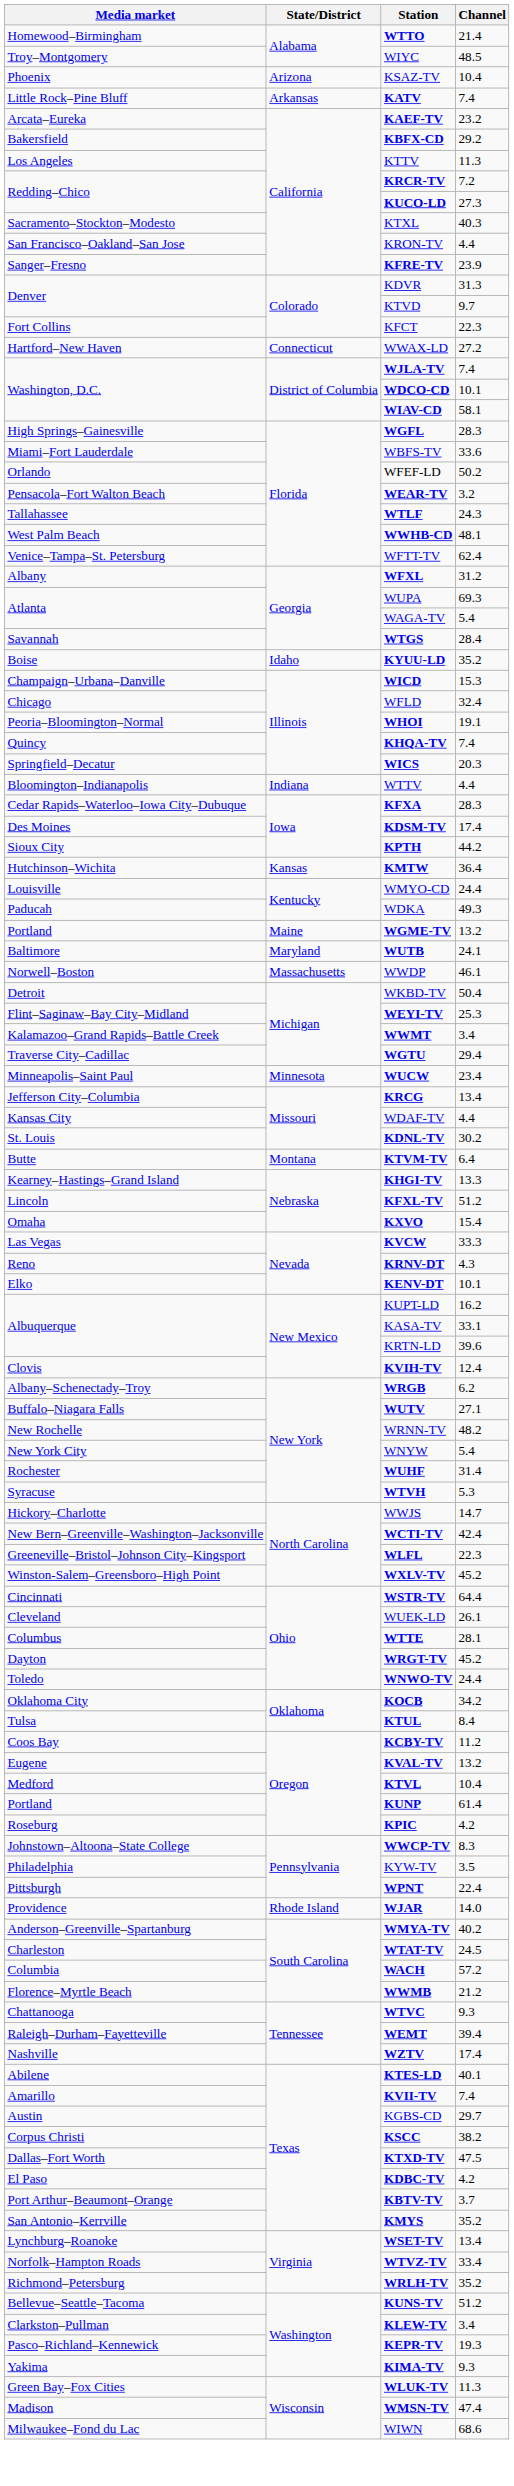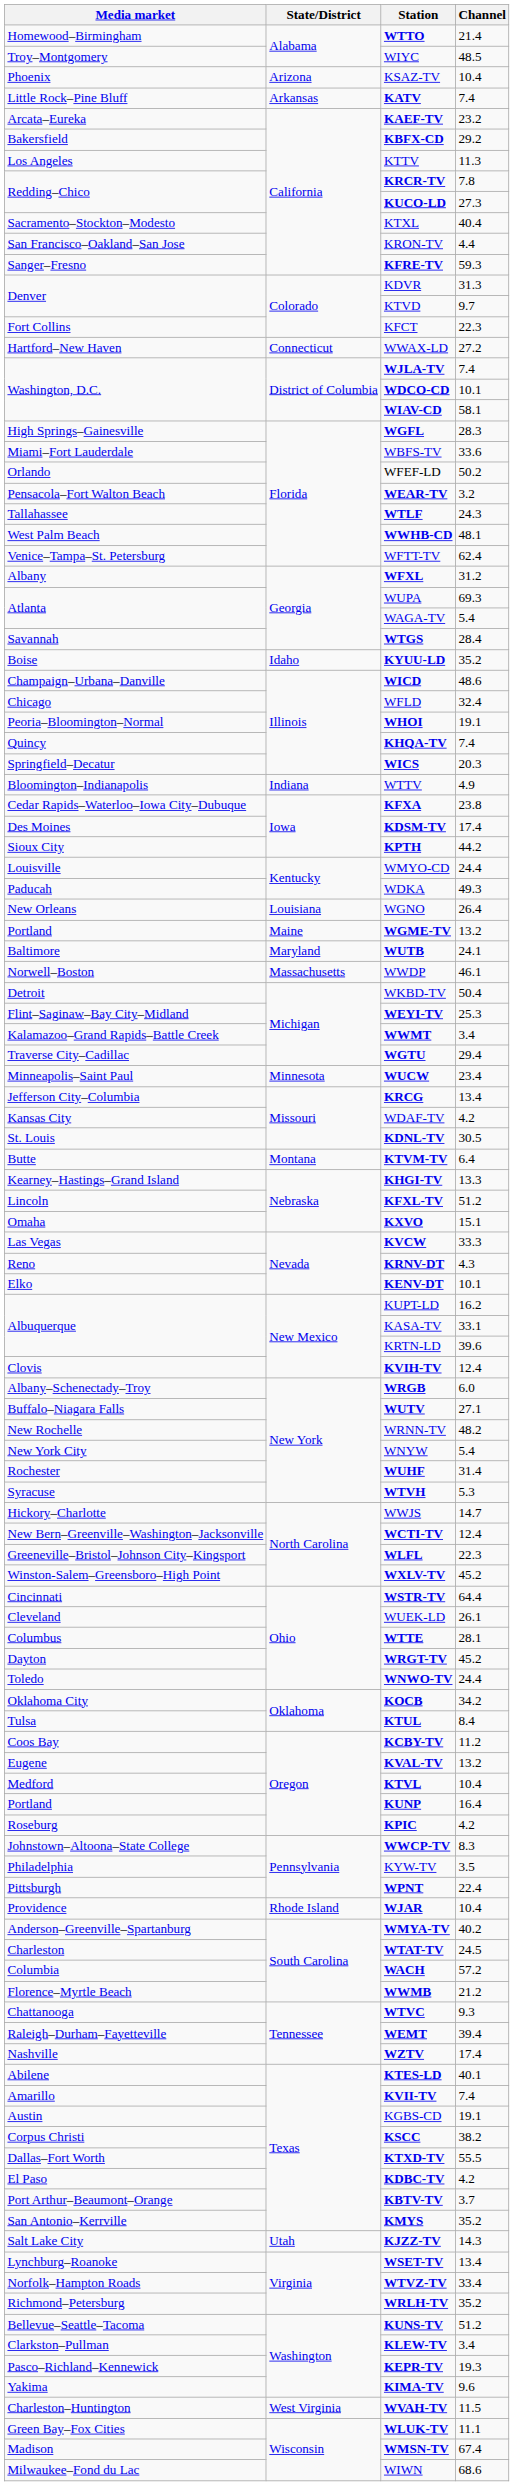 <table class="wikitable sortable">
 <tr>
 <th scope="col"><a href='#'>Media market</a></th>
 <th scope="col">State/District</th>
 <th scope="col">Station</th>
 <th scope="col">Channel</th>
 </tr>
 <tr>
 <td><a href='#'>Homewood</a>–<a href='#'>Birmingham</a></td>
 <td rowspan="2"><a href='#'>Alabama</a></td>
 <td scope="row"><strong><a href='#'>WTTO</a></strong></td>
 <td>21.4</td>
 </tr>
 <tr>
 <td><a href='#'>Troy</a>–<a href='#'>Montgomery</a></td>
 <td scope="row"><a href='#'>WIYC</a></td>
 <td>48.5</td>
 </tr>
 <tr>
 <td><a href='#'>Phoenix</a></td>
 <td><a href='#'>Arizona</a></td>
 <td scope="row"><a href='#'>KSAZ-TV</a></td>
 <td>10.4</td>
 </tr>
 <tr>
 <td><a href='#'>Little Rock</a>–<a href='#'>Pine Bluff</a></td>
 <td><a href='#'>Arkansas</a></td>
 <td scope="row"><strong><a href='#'>KATV</a></strong></td>
 <td>7.4</td>
 </tr>
 <tr>
 <td><a href='#'>Arcata</a>–<a href='#'>Eureka</a></td>
 <td rowspan="8"><a href='#'>California</a></td>
 <td scope="row"><strong><a href='#'>KAEF-TV</a></strong></td>
 <td>23.2</td>
 </tr>
 <tr>
 <td><a href='#'>Bakersfield</a></td>
 <td scope="row"><strong><a href='#'>KBFX-CD</a></strong></td>
 <td>29.2</td>
 </tr>
 <tr>
 <td><a href='#'>Los Angeles</a></td>
 <td scope="row"><a href='#'>KTTV</a></td>
 <td>11.3</td>
 </tr>
 <tr>
 <td rowspan="2"><a href='#'>Redding</a>–<a href='#'>Chico</a></td>
 <td scope="row"><strong><a href='#'>KRCR-TV</a></strong></td>
-<td>7.2</td>
+<td>7.8</td>
 </tr>
 <tr>
 <td scope="row"><strong><a href='#'>KUCO-LD</a></strong></td>
 <td>27.3</td>
 </tr>
 <tr>
 <td><a href='#'>Sacramento</a>–<a href='#'>Stockton</a>–<a href='#'>Modesto</a></td>
 <td scope="row"><a href='#'>KTXL</a></td>
-<td>40.3</td>
+<td>40.4</td>
 </tr>
 <tr>
 <td><a href='#'>San Francisco</a>–<a href='#'>Oakland</a>–<a href='#'>San Jose</a></td>
 <td scope="row"><a href='#'>KRON-TV</a></td>
 <td>4.4</td>
 </tr>
 <tr>
 <td><a href='#'>Sanger</a>–<a href='#'>Fresno</a></td>
 <td scope="row"><strong><a href='#'>KFRE-TV</a></strong></td>
-<td>23.9</td>
+<td>59.3</td>
 </tr>
 <tr>
 <td rowspan="2"><a href='#'>Denver</a></td>
 <td rowspan="3"><a href='#'>Colorado</a></td>
 <td scope="row"><a href='#'>KDVR</a></td>
 <td>31.3</td>
 </tr>
 <tr>
 <td scope="row"><a href='#'>KTVD</a></td>
 <td>9.7</td>
 </tr>
 <tr>
 <td><a href='#'>Fort Collins</a></td>
 <td scope="row"><a href='#'>KFCT</a></td>
 <td>22.3</td>
 </tr>
 <tr>
 <td><a href='#'>Hartford</a>–<a href='#'>New Haven</a></td>
 <td><a href='#'>Connecticut</a></td>
 <td scope="row"><a href='#'>WWAX-LD</a></td>
 <td>27.2</td>
 </tr>
 <tr>
 <td rowspan="3"><a href='#'>Washington, D.C.</a></td>
 <td rowspan="3"><a href='#'>District of Columbia</a></td>
 <td scope="row"><strong><a href='#'>WJLA-TV</a></strong></td>
 <td>7.4</td>
 </tr>
 <tr>
 <td scope="row"><strong><a href='#'>WDCO-CD</a></strong></td>
 <td>10.1</td>
 </tr>
 <tr>
 <td scope="row"><strong><a href='#'>WIAV-CD</a></strong></td>
 <td>58.1</td>
 </tr>
 <tr>
 <td><a href='#'>High Springs</a>–<a href='#'>Gainesville</a></td>
 <td rowspan="7"><a href='#'>Florida</a></td>
 <td scope="row"><strong><a href='#'>WGFL</a></strong></td>
 <td>28.3</td>
 </tr>
 <tr>
 <td><a href='#'>Miami</a>–<a href='#'>Fort Lauderdale</a></td>
 <td scope="row"><a href='#'>WBFS-TV</a></td>
 <td>33.6</td>
 </tr>
 <tr>
 <td><a href='#'>Orlando</a></td>
 <td scope="row">WFEF-LD</td>
 <td>50.2</td>
 </tr>
 <tr>
 <td><a href='#'>Pensacola</a>–<a href='#'>Fort Walton Beach</a></td>
 <td scope="row"><strong><a href='#'>WEAR-TV</a></strong></td>
 <td>3.2</td>
 </tr>
 <tr>
 <td><a href='#'>Tallahassee</a></td>
 <td scope="row"><strong><a href='#'>WTLF</a></strong></td>
 <td>24.3</td>
 </tr>
 <tr>
 <td><a href='#'>West Palm Beach</a></td>
 <td scope="row"><strong><a href='#'>WWHB-CD</a></strong></td>
 <td>48.1</td>
 </tr>
 <tr>
 <td><a href='#'>Venice</a>–<a href='#'>Tampa</a>–<a href='#'>St. Petersburg</a></td>
 <td scope="row"><a href='#'>WFTT-TV</a></td>
 <td>62.4</td>
 </tr>
 <tr>
 <td><a href='#'>Albany</a></td>
 <td rowspan="4"><a href='#'>Georgia</a></td>
 <td scope="row"><strong><a href='#'>WFXL</a></strong></td>
 <td>31.2</td>
 </tr>
 <tr>
 <td rowspan="2"><a href='#'>Atlanta</a></td>
 <td scope="row"><a href='#'>WUPA</a></td>
 <td>69.3</td>
 </tr>
 <tr>
 <td scope="row"><a href='#'>WAGA-TV</a></td>
 <td>5.4</td>
 </tr>
 <tr>
 <td><a href='#'>Savannah</a></td>
 <td scope="row"><strong><a href='#'>WTGS</a></strong></td>
 <td>28.4</td>
 </tr>
 <tr>
 <td><a href='#'>Boise</a></td>
 <td><a href='#'>Idaho</a></td>
 <td scope="row"><strong><a href='#'>KYUU-LD</a></strong></td>
 <td>35.2</td>
 </tr>
 <tr>
 <td><a href='#'>Champaign</a>–<a href='#'>Urbana</a>–<a href='#'>Danville</a></td>
 <td rowspan="5"><a href='#'>Illinois</a></td>
 <td scope="row"><a href='#'><strong>WICD</strong></a></td>
-<td>15.3</td>
+<td>48.6</td>
 </tr>
 <tr>
 <td><a href='#'>Chicago</a></td>
 <td scope="row"><a href='#'>WFLD</a></td>
 <td>32.4</td>
 </tr>
 <tr>
 <td><a href='#'>Peoria</a>–<a href='#'>Bloomington</a>–<a href='#'>Normal</a></td>
 <td scope="row"><a href='#'><strong>WHOI</strong></a></td>
 <td>19.1</td>
 </tr>
 <tr>
 <td><a href='#'>Quincy</a></td>
 <td scope="row"><strong><a href='#'>KHQA-TV</a></strong></td>
 <td>7.4</td>
 </tr>
 <tr>
 <td><a href='#'>Springfield</a>–<a href='#'>Decatur</a></td>
 <td scope="row"><strong><a href='#'>WICS</a></strong></td>
 <td>20.3</td>
 </tr>
 <tr>
 <td><a href='#'>Bloomington</a>–<a href='#'>Indianapolis</a></td>
 <td><a href='#'>Indiana</a></td>
 <td scope="row"><a href='#'>WTTV</a></td>
-<td>4.4</td>
+<td>4.9</td>
 </tr>
 <tr>
 <td><a href='#'>Cedar Rapids</a>–<a href='#'>Waterloo</a>–<a href='#'>Iowa City</a>–<a href='#'>Dubuque</a></td>
 <td rowspan="3"><a href='#'>Iowa</a></td>
 <td scope="row"><strong><a href='#'>KFXA</a></strong></td>
-<td>28.3</td>
+<td>23.8</td>
 </tr>
 <tr>
 <td><a href='#'>Des Moines</a></td>
 <td scope="row"><strong><a href='#'>KDSM-TV</a></strong></td>
 <td>17.4</td>
 </tr>
 <tr>
 <td><a href='#'>Sioux City</a></td>
 <td scope="row"><strong><a href='#'>KPTH</a></strong></td>
 <td>44.2</td>
 </tr>
 <tr>
-<td><a href='#'>Hutchinson</a>–<a href='#'>Wichita</a></td>
-<td><a href='#'>Kansas</a></td>
-<td scope="row"><strong><a href='#'>KMTW</a></strong></td>
-<td>36.4</td>
-</tr>
-<tr>
 <td><a href='#'>Louisville</a></td>
 <td rowspan="2"><a href='#'>Kentucky</a></td>
 <td scope="row"><a href='#'>WMYO-CD</a></td>
 <td>24.4</td>
 </tr>
 <tr>
 <td><a href='#'>Paducah</a></td>
 <td scope="row"><a href='#'>WDKA</a></td>
 <td>49.3</td>
+</tr>
+<tr>
+<td><a href='#'>New Orleans</a></td>
+<td><a href='#'>Louisiana</a></td>
+<td scope="row"><a href='#'>WGNO</a></td>
+<td>26.4</td>
 </tr>
 <tr>
 <td><a href='#'>Portland</a></td>
 <td><a href='#'>Maine</a></td>
 <td scope="row"><strong><a href='#'>WGME-TV</a></strong></td>
 <td>13.2</td>
 </tr>
 <tr>
 <td><a href='#'>Baltimore</a></td>
 <td><a href='#'>Maryland</a></td>
 <td scope="row"><strong><a href='#'>WUTB</a></strong></td>
 <td>24.1</td>
 </tr>
 <tr>
 <td><a href='#'>Norwell</a>–<a href='#'>Boston</a></td>
 <td><a href='#'>Massachusetts</a></td>
 <td scope="row"><a href='#'>WWDP</a></td>
 <td>46.1</td>
 </tr>
 <tr>
 <td><a href='#'>Detroit</a></td>
 <td rowspan="4"><a href='#'>Michigan</a></td>
 <td scope="row"><a href='#'>WKBD-TV</a></td>
 <td>50.4</td>
 </tr>
 <tr>
 <td><a href='#'>Flint</a>–<a href='#'>Saginaw</a>–<a href='#'>Bay City</a>–<a href='#'>Midland</a></td>
 <td scope="row"><strong><a href='#'>WEYI-TV</a></strong></td>
 <td>25.3</td>
 </tr>
 <tr>
 <td><a href='#'>Kalamazoo</a>–<a href='#'>Grand Rapids</a>–<a href='#'>Battle Creek</a></td>
 <td scope="row"><strong><a href='#'>WWMT</a></strong></td>
 <td>3.4</td>
 </tr>
 <tr>
 <td><a href='#'>Traverse City</a>–<a href='#'>Cadillac</a></td>
 <td scope="row"><strong><a href='#'>WGTU</a></strong></td>
 <td>29.4</td>
 </tr>
 <tr>
 <td><a href='#'>Minneapolis</a>–<a href='#'>Saint Paul</a></td>
 <td><a href='#'>Minnesota</a></td>
 <td scope="row"><strong><a href='#'>WUCW</a></strong></td>
 <td>23.4</td>
 </tr>
 <tr>
 <td><a href='#'>Jefferson City</a>–<a href='#'>Columbia</a></td>
 <td rowspan="3"><a href='#'>Missouri</a></td>
 <td scope="row"><strong><a href='#'>KRCG</a></strong></td>
 <td>13.4</td>
 </tr>
 <tr>
 <td><a href='#'>Kansas City</a></td>
 <td scope="row"><a href='#'>WDAF-TV</a></td>
-<td>4.4</td>
+<td>4.2</td>
 </tr>
 <tr>
 <td><a href='#'>St. Louis</a></td>
 <td scope="row"><strong><a href='#'>KDNL-TV</a></strong></td>
-<td>30.2</td>
+<td>30.5</td>
 </tr>
 <tr>
 <td><a href='#'>Butte</a></td>
 <td><a href='#'>Montana</a></td>
 <td scope="row"><strong><a href='#'>KTVM-TV</a></strong></td>
 <td>6.4</td>
 </tr>
 <tr>
 <td><a href='#'>Kearney</a>–<a href='#'>Hastings</a>–<a href='#'>Grand Island</a></td>
 <td rowspan="3"><a href='#'>Nebraska</a></td>
 <td scope="row"><strong><a href='#'>KHGI-TV</a></strong></td>
 <td>13.3</td>
 </tr>
 <tr>
 <td><a href='#'>Lincoln</a></td>
 <td scope="row"><strong><a href='#'>KFXL-TV</a></strong></td>
 <td>51.2</td>
 </tr>
 <tr>
 <td><a href='#'>Omaha</a></td>
 <td scope="row"><strong><a href='#'>KXVO</a></strong></td>
-<td>15.4</td>
+<td>15.1</td>
 </tr>
 <tr>
 <td><a href='#'>Las Vegas</a></td>
 <td rowspan="3"><a href='#'>Nevada</a></td>
 <td scope="row"><strong><a href='#'>KVCW</a></strong></td>
 <td>33.3</td>
 </tr>
 <tr>
 <td><a href='#'>Reno</a></td>
 <td scope="row"><strong><a href='#'>KRNV-DT</a></strong></td>
 <td>4.3</td>
 </tr>
 <tr>
 <td><a href='#'>Elko</a></td>
 <td scope="row"><strong><a href='#'>KENV-DT</a></strong></td>
 <td>10.1</td>
 </tr>
 <tr>
 <td rowspan="3"><a href='#'>Albuquerque</a></td>
 <td rowspan="4"><a href='#'>New Mexico</a></td>
 <td scope="row"><a href='#'>KUPT-LD</a></td>
 <td>16.2</td>
 </tr>
 <tr>
 <td scope="row"><a href='#'>KASA-TV</a></td>
 <td>33.1</td>
 </tr>
 <tr>
 <td scope="row"><a href='#'>KRTN-LD</a></td>
 <td>39.6</td>
 </tr>
 <tr>
 <td><a href='#'>Clovis</a></td>
 <td scope="row"><strong><a href='#'>KVIH-TV</a></strong></td>
 <td>12.4</td>
 </tr>
 <tr>
 <td><a href='#'>Albany</a>–<a href='#'>Schenectady</a>–<a href='#'>Troy</a></td>
 <td rowspan="6"><a href='#'>New York</a></td>
 <td scope="row"><strong><a href='#'>WRGB</a></strong></td>
-<td>6.2</td>
+<td>6.0</td>
 </tr>
 <tr>
 <td><a href='#'>Buffalo</a>–<a href='#'>Niagara Falls</a></td>
 <td scope="row"><strong><a href='#'>WUTV</a></strong></td>
 <td>27.1</td>
 </tr>
 <tr>
 <td><a href='#'>New Rochelle</a></td>
 <td scope="row"><a href='#'>WRNN-TV</a></td>
 <td>48.2</td>
 </tr>
 <tr>
 <td><a href='#'>New York City</a></td>
 <td scope="row"><a href='#'>WNYW</a></td>
 <td>5.4</td>
 </tr>
 <tr>
 <td><a href='#'>Rochester</a></td>
 <td scope="row"><strong><a href='#'>WUHF</a></strong></td>
 <td>31.4</td>
 </tr>
 <tr>
 <td><a href='#'>Syracuse</a></td>
 <td scope="row"><strong><a href='#'>WTVH</a></strong></td>
 <td>5.3</td>
 </tr>
 <tr>
 <td><a href='#'>Hickory</a>–<a href='#'>Charlotte</a></td>
 <td rowspan="4"><a href='#'>North Carolina</a></td>
 <td scope="row"><a href='#'>WWJS</a></td>
 <td>14.7</td>
 </tr>
 <tr>
 <td><a href='#'>New Bern</a>–<a href='#'>Greenville</a>–<a href='#'>Washington</a>–<a href='#'>Jacksonville</a></td>
 <td scope="row"><strong><a href='#'>WCTI-TV</a></strong></td>
-<td>42.4</td>
+<td>12.4</td>
 </tr>
 <tr>
 <td><a href='#'>Greeneville</a>–<a href='#'>Bristol</a>–<a href='#'>Johnson City</a>–<a href='#'>Kingsport</a></td>
 <td scope="row"><strong><a href='#'>WLFL</a></strong></td>
 <td>22.3</td>
 </tr>
 <tr>
 <td><a href='#'>Winston-Salem</a>–<a href='#'>Greensboro</a>–<a href='#'>High Point</a></td>
 <td scope="row"><strong><a href='#'>WXLV-TV</a></strong></td>
 <td>45.2</td>
 </tr>
 <tr>
 <td><a href='#'>Cincinnati</a></td>
 <td rowspan="5"><a href='#'>Ohio</a></td>
 <td scope="row"><strong><a href='#'>WSTR-TV</a></strong></td>
 <td>64.4</td>
 </tr>
 <tr>
 <td><a href='#'>Cleveland</a></td>
 <td scope="row"><a href='#'>WUEK-LD</a></td>
 <td>26.1</td>
 </tr>
 <tr>
 <td><a href='#'>Columbus</a></td>
 <td scope="row"><strong><a href='#'>WTTE</a></strong></td>
 <td>28.1</td>
 </tr>
 <tr>
 <td><a href='#'>Dayton</a></td>
 <td scope="row"><strong><a href='#'>WRGT-TV</a></strong></td>
 <td>45.2</td>
 </tr>
 <tr>
 <td><a href='#'>Toledo</a></td>
 <td scope="row"><strong><a href='#'>WNWO-TV</a></strong></td>
 <td>24.4</td>
 </tr>
 <tr>
 <td><a href='#'>Oklahoma City</a></td>
 <td rowspan="2"><a href='#'>Oklahoma</a></td>
 <td scope="row"><strong><a href='#'>KOCB</a></strong></td>
 <td>34.2</td>
 </tr>
 <tr>
 <td><a href='#'>Tulsa</a></td>
 <td scope="row"><strong><a href='#'>KTUL</a></strong></td>
 <td>8.4</td>
 </tr>
 <tr>
 <td><a href='#'>Coos Bay</a></td>
 <td rowspan="5"><a href='#'>Oregon</a></td>
 <td scope="row"><strong><a href='#'>KCBY-TV</a></strong></td>
 <td>11.2</td>
 </tr>
 <tr>
 <td><a href='#'>Eugene</a></td>
 <td scope="row"><strong><a href='#'>KVAL-TV</a></strong></td>
 <td>13.2</td>
 </tr>
 <tr>
 <td><a href='#'>Medford</a></td>
 <td scope="row"><strong><a href='#'>KTVL</a></strong></td>
 <td>10.4</td>
 </tr>
 <tr>
 <td><a href='#'>Portland</a></td>
 <td scope="row"><strong><a href='#'>KUNP</a></strong></td>
-<td>61.4</td>
+<td>16.4</td>
 </tr>
 <tr>
 <td><a href='#'>Roseburg</a></td>
 <td scope="row"><strong><a href='#'>KPIC</a></strong></td>
 <td>4.2</td>
 </tr>
 <tr>
 <td><a href='#'>Johnstown</a>–<a href='#'>Altoona</a>–<a href='#'>State College</a></td>
 <td rowspan="3"><a href='#'>Pennsylvania</a></td>
 <td scope="row"><strong><a href='#'>WWCP-TV</a></strong></td>
 <td>8.3</td>
 </tr>
 <tr>
 <td><a href='#'>Philadelphia</a></td>
 <td scope="row"><a href='#'>KYW-TV</a></td>
 <td>3.5</td>
 </tr>
 <tr>
 <td><a href='#'>Pittsburgh</a></td>
 <td scope="row"><strong><a href='#'>WPNT</a></strong></td>
 <td>22.4</td>
 </tr>
 <tr>
 <td><a href='#'>Providence</a></td>
 <td><a href='#'>Rhode Island</a></td>
 <td scope="row"><strong><a href='#'>WJAR</a></strong></td>
-<td>14.0</td>
+<td>10.4</td>
 </tr>
 <tr>
 <td><a href='#'>Anderson</a>–<a href='#'>Greenville</a>–<a href='#'>Spartanburg</a></td>
 <td rowspan="4"><a href='#'>South Carolina</a></td>
 <td scope="row"><strong><a href='#'>WMYA-TV</a></strong></td>
 <td>40.2</td>
 </tr>
 <tr>
 <td><a href='#'>Charleston</a></td>
 <td scope="row"><strong><a href='#'>WTAT-TV</a></strong></td>
 <td>24.5</td>
 </tr>
 <tr>
 <td><a href='#'>Columbia</a></td>
 <td scope="row"><strong><a href='#'>WACH</a></strong></td>
 <td>57.2</td>
 </tr>
 <tr>
 <td><a href='#'>Florence</a>–<a href='#'>Myrtle Beach</a></td>
 <td scope="row"><strong><a href='#'>WWMB</a></strong></td>
 <td>21.2</td>
 </tr>
 <tr>
 <td><a href='#'>Chattanooga</a></td>
 <td rowspan="3"><a href='#'>Tennessee</a></td>
 <td scope="row"><strong><a href='#'>WTVC</a></strong></td>
 <td>9.3</td>
 </tr>
 <tr>
 <td><a href='#'>Raleigh</a>–<a href='#'>Durham</a>–<a href='#'>Fayetteville</a></td>
 <td scope="row"><strong><a href='#'>WEMT</a></strong></td>
 <td>39.4</td>
 </tr>
 <tr>
 <td><a href='#'>Nashville</a></td>
 <td scope="row"><strong><a href='#'>WZTV</a></strong></td>
 <td>17.4</td>
 </tr>
 <tr>
 <td><a href='#'>Abilene</a></td>
 <td rowspan="8"><a href='#'>Texas</a></td>
 <td scope="row"><strong><a href='#'>KTES-LD</a></strong></td>
 <td>40.1</td>
 </tr>
 <tr>
 <td><a href='#'>Amarillo</a></td>
 <td scope="row"><strong><a href='#'>KVII-TV</a></strong></td>
 <td>7.4</td>
 </tr>
 <tr>
 <td><a href='#'>Austin</a></td>
 <td scope="row"><a href='#'>KGBS-CD</a></td>
-<td>29.7</td>
+<td>19.1</td>
 </tr>
 <tr>
 <td><a href='#'>Corpus Christi</a></td>
 <td scope="row"><strong><a href='#'>KSCC</a></strong></td>
 <td>38.2</td>
 </tr>
 <tr>
 <td><a href='#'>Dallas</a>–<a href='#'>Fort Worth</a></td>
 <td scope="row"><strong><a href='#'>KTXD-TV</a></strong></td>
-<td>47.5</td>
+<td>55.5</td>
 </tr>
 <tr>
 <td><a href='#'>El Paso</a></td>
 <td scope="row"><strong><a href='#'>KDBC-TV</a></strong></td>
 <td>4.2</td>
 </tr>
 <tr>
 <td><a href='#'>Port Arthur</a>–<a href='#'>Beaumont</a>–<a href='#'>Orange</a></td>
 <td scope="row"><strong><a href='#'>KBTV-TV</a></strong></td>
 <td>3.7</td>
 </tr>
 <tr>
 <td><a href='#'>San Antonio</a>–<a href='#'>Kerrville</a></td>
 <td scope="row"><strong><a href='#'>KMYS</a></strong></td>
 <td>35.2</td>
+</tr>
+<tr>
+<td><a href='#'>Salt Lake City</a></td>
+<td><a href='#'>Utah</a></td>
+<td scope="row"><strong><a href='#'>KJZZ-TV</a></strong></td>
+<td>14.3</td>
 </tr>
 <tr>
 <td><a href='#'>Lynchburg</a>–<a href='#'>Roanoke</a></td>
 <td rowspan="3"><a href='#'>Virginia</a></td>
 <td scope="row"><strong><a href='#'>WSET-TV</a></strong></td>
 <td>13.4</td>
 </tr>
 <tr>
 <td><a href='#'>Norfolk</a>–<a href='#'>Hampton Roads</a></td>
 <td scope="row"><strong><a href='#'>WTVZ-TV</a></strong></td>
 <td>33.4</td>
 </tr>
 <tr>
 <td><a href='#'>Richmond</a>–<a href='#'>Petersburg</a></td>
 <td scope="row"><strong><a href='#'>WRLH-TV</a></strong></td>
 <td>35.2</td>
 </tr>
 <tr>
 <td><a href='#'>Bellevue</a>–<a href='#'>Seattle</a>–<a href='#'>Tacoma</a></td>
 <td rowspan="4"><a href='#'>Washington</a></td>
 <td scope="row"><strong><a href='#'>KUNS-TV</a></strong></td>
 <td>51.2</td>
 </tr>
 <tr>
 <td><a href='#'>Clarkston</a>–<a href='#'>Pullman</a></td>
 <td scope="row"><strong><a href='#'>KLEW-TV</a></strong></td>
 <td>3.4</td>
 </tr>
 <tr>
 <td><a href='#'>Pasco</a>–<a href='#'>Richland</a>–<a href='#'>Kennewick</a></td>
 <td scope="row"><strong><a href='#'>KEPR-TV</a></strong></td>
 <td>19.3</td>
 </tr>
 <tr>
 <td><a href='#'>Yakima</a></td>
 <td scope="row"><strong><a href='#'>KIMA-TV</a></strong></td>
-<td>9.3</td>
+<td>9.6</td>
+</tr>
+<tr>
+<td><a href='#'>Charleston</a>–<a href='#'>Huntington</a></td>
+<td><a href='#'>West Virginia</a></td>
+<td scope="row"><strong><a href='#'>WVAH-TV</a></strong></td>
+<td>11.5</td>
 </tr>
 <tr>
 <td><a href='#'>Green Bay</a>–<a href='#'>Fox Cities</a></td>
 <td rowspan="3"><a href='#'>Wisconsin</a></td>
 <td scope="row"><strong><a href='#'>WLUK-TV</a></strong></td>
-<td>11.3</td>
+<td>11.1</td>
 </tr>
 <tr>
 <td><a href='#'>Madison</a></td>
 <td scope="row"><strong><a href='#'>WMSN-TV</a></strong></td>
-<td>47.4</td>
+<td>67.4</td>
 </tr>
 <tr>
 <td><a href='#'>Milwaukee</a>–<a href='#'>Fond du Lac</a></td>
 <td scope="row"><a href='#'>WIWN</a></td>
 <td>68.6</td>
 </tr>
 </table>
